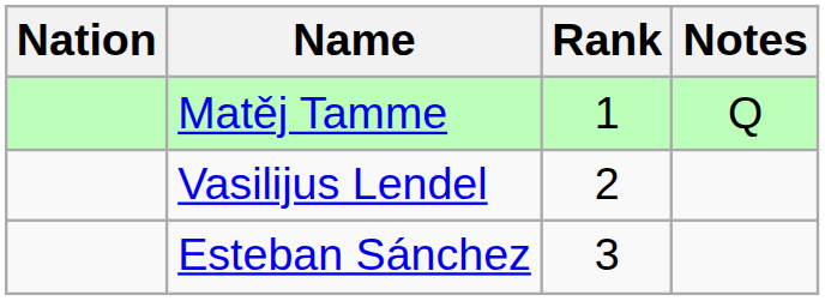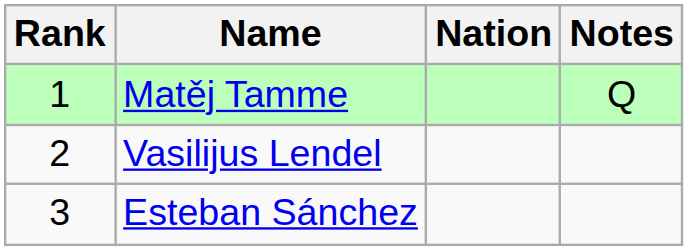 <table class="wikitable sortable" style="text-align:center">
 <tr>
+<th>Rank</th>
+<th>Name</th>
 <th>Nation</th>
-<th>Name</th>
-<th>Rank</th>
 <th>Notes</th>
 </tr>
 <tr bgcolor=bbffbb>
+<td>1</td>
+<td align=left><a href='#'>Matěj Tamme</a></td>
 <td align=left></td>
-<td align=left><a href='#'>Matěj Tamme</a></td>
-<td>1</td>
 <td>Q</td>
 </tr>
 <tr>
+<td>2</td>
+<td align=left><a href='#'>Vasilijus Lendel</a></td>
 <td align=left></td>
-<td align=left><a href='#'>Vasilijus Lendel</a></td>
-<td>2</td>
 <td></td>
 </tr>
 <tr>
+<td>3</td>
+<td align=left><a href='#'>Esteban Sánchez</a></td>
 <td align=left></td>
-<td align=left><a href='#'>Esteban Sánchez</a></td>
-<td>3</td>
 <td></td>
 </tr>
 </table>
